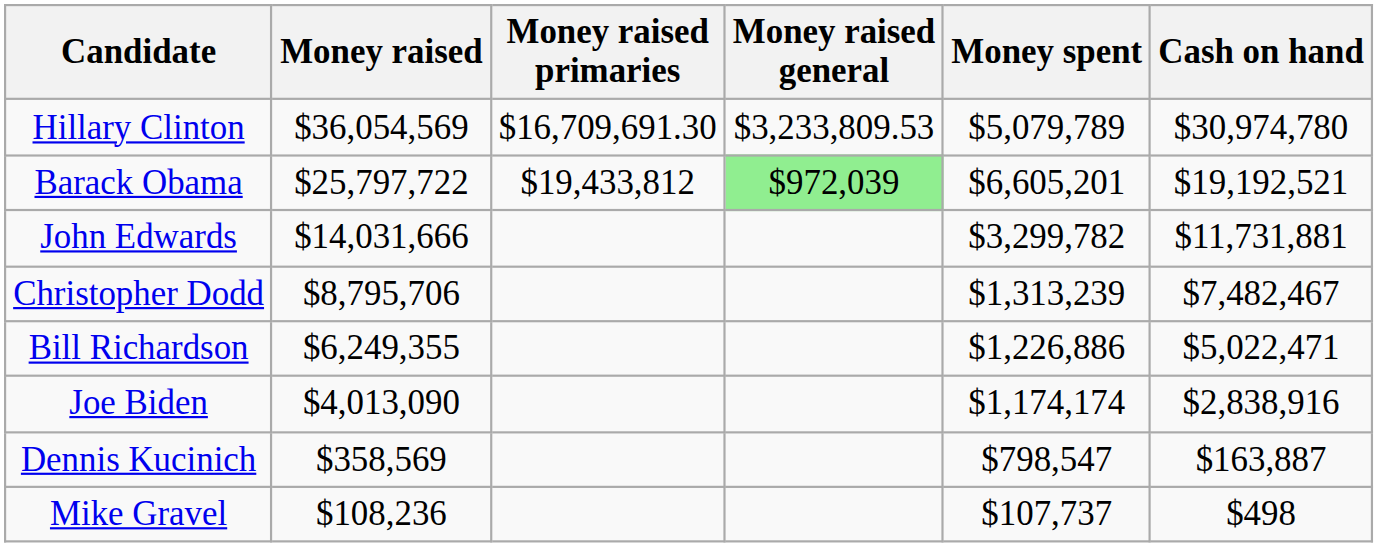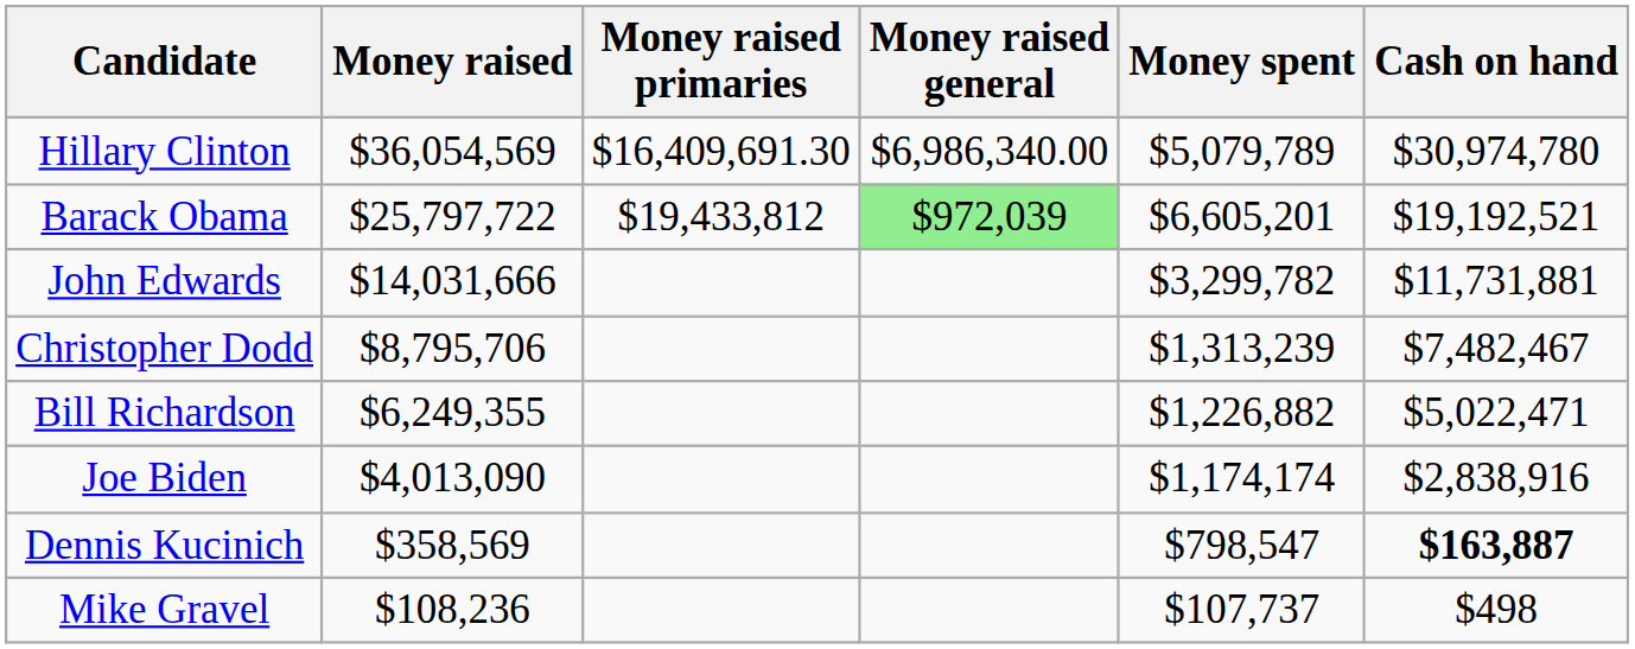 <table class="wikitable" style="text-align:center">
 <tr>
 <th>Candidate</th>
 <th>Money raised</th>
 <th>Money raised<br>primaries</th>
 <th>Money raised<br>general</th>
 <th>Money spent</th>
 <th>Cash on hand</th>
 </tr>
 <tr>
 <td><a href='#'>Hillary Clinton</a></td>
 <td>$36,054,569</td>
-<td>$16,709,691.30</td>
-<td>$3,233,809.53</td>
+<td>$16,409,691.30</td>
+<td>$6,986,340.00</td>
 <td>$5,079,789</td>
 <td>$30,974,780</td>
 </tr>
 <tr>
 <td><a href='#'>Barack Obama</a></td>
 <td>$25,797,722</td>
 <td>$19,433,812</td>
 <td style="background: lightgreen;">$972,039</td>
 <td>$6,605,201</td>
 <td>$19,192,521</td>
 </tr>
 <tr>
 <td><a href='#'>John Edwards</a></td>
 <td>$14,031,666</td>
 <td></td>
 <td></td>
 <td>$3,299,782</td>
 <td>$11,731,881</td>
 </tr>
 <tr>
 <td><a href='#'>Christopher Dodd</a></td>
 <td>$8,795,706</td>
 <td></td>
 <td></td>
 <td>$1,313,239</td>
 <td>$7,482,467</td>
 </tr>
 <tr>
 <td><a href='#'>Bill Richardson</a></td>
 <td>$6,249,355</td>
 <td></td>
 <td></td>
-<td>$1,226,886</td>
+<td>$1,226,882</td>
 <td>$5,022,471</td>
 </tr>
 <tr>
 <td><a href='#'>Joe Biden</a></td>
 <td>$4,013,090</td>
 <td></td>
 <td></td>
 <td>$1,174,174</td>
 <td>$2,838,916</td>
 </tr>
 <tr>
 <td><a href='#'>Dennis Kucinich</a></td>
 <td>$358,569</td>
 <td></td>
 <td></td>
 <td>$798,547</td>
-<td>$163,887</td>
+<td><strong>$163,887</strong></td>
 </tr>
 <tr>
 <td><a href='#'>Mike Gravel</a></td>
 <td>$108,236</td>
 <td></td>
 <td></td>
 <td>$107,737</td>
 <td>$498</td>
 </tr>
 </table>
